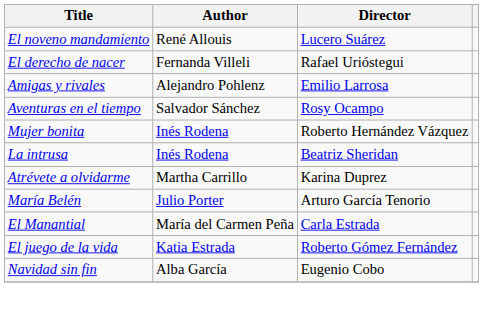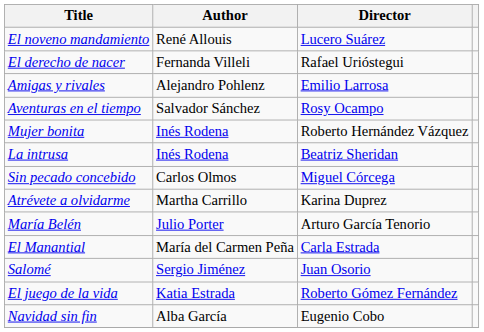 <table class="wikitable sortable">
 <tr>
 <th>Title</th>
 <th>Author</th>
 <th>Director</th>
 <th></th>
 </tr>
 <tr>
 <td><em><a href='#'>El noveno mandamiento</a></em></td>
 <td>René Allouis</td>
 <td><a href='#'>Lucero Suárez</a></td>
 <td></td>
 </tr>
 <tr>
 <td><em><a href='#'>El derecho de nacer</a></em></td>
 <td>Fernanda Villeli</td>
 <td>Rafael Urióstegui</td>
 <td></td>
 </tr>
 <tr>
 <td><em><a href='#'>Amigas y rivales</a></em></td>
 <td>Alejandro Pohlenz</td>
 <td><a href='#'>Emilio Larrosa</a></td>
 <td></td>
 </tr>
 <tr>
 <td><em><a href='#'>Aventuras en el tiempo</a></em></td>
 <td>Salvador Sánchez</td>
 <td><a href='#'>Rosy Ocampo</a></td>
 <td></td>
 </tr>
 <tr>
 <td><em><a href='#'>Mujer bonita</a></em></td>
 <td><a href='#'>Inés Rodena</a></td>
 <td>Roberto Hernández Vázquez</td>
 <td></td>
 </tr>
 <tr>
 <td><em><a href='#'>La intrusa</a></em></td>
 <td><a href='#'>Inés Rodena</a></td>
 <td><a href='#'>Beatriz Sheridan</a></td>
 <td></td>
 </tr>
 <tr>
+<td><em><a href='#'>Sin pecado concebido</a></em></td>
+<td>Carlos Olmos</td>
+<td><a href='#'>Miguel Córcega</a></td>
+<td></td>
+</tr>
+<tr>
 <td><em><a href='#'>Atrévete a olvidarme</a></em></td>
 <td>Martha Carrillo</td>
 <td>Karina Duprez</td>
 <td></td>
 </tr>
 <tr>
 <td><em><a href='#'>María Belén</a></em></td>
 <td><a href='#'>Julio Porter</a></td>
 <td>Arturo García Tenorio</td>
 <td></td>
 </tr>
 <tr>
 <td><em><a href='#'>El Manantial</a></em></td>
 <td>María del Carmen Peña</td>
 <td><a href='#'>Carla Estrada</a></td>
 <td></td>
 </tr>
 <tr>
+<td><em><a href='#'>Salomé</a></em></td>
+<td><a href='#'>Sergio Jiménez</a></td>
+<td><a href='#'>Juan Osorio</a></td>
+<td></td>
+</tr>
+<tr>
 <td><em><a href='#'>El juego de la vida</a></em></td>
 <td><a href='#'>Katia Estrada</a></td>
 <td><a href='#'>Roberto Gómez Fernández</a></td>
 <td></td>
 </tr>
 <tr>
 <td><em><a href='#'>Navidad sin fin</a></em></td>
 <td>Alba García</td>
 <td>Eugenio Cobo</td>
 <td></td>
 </tr>
 <tr>
 </tr>
 </table>
